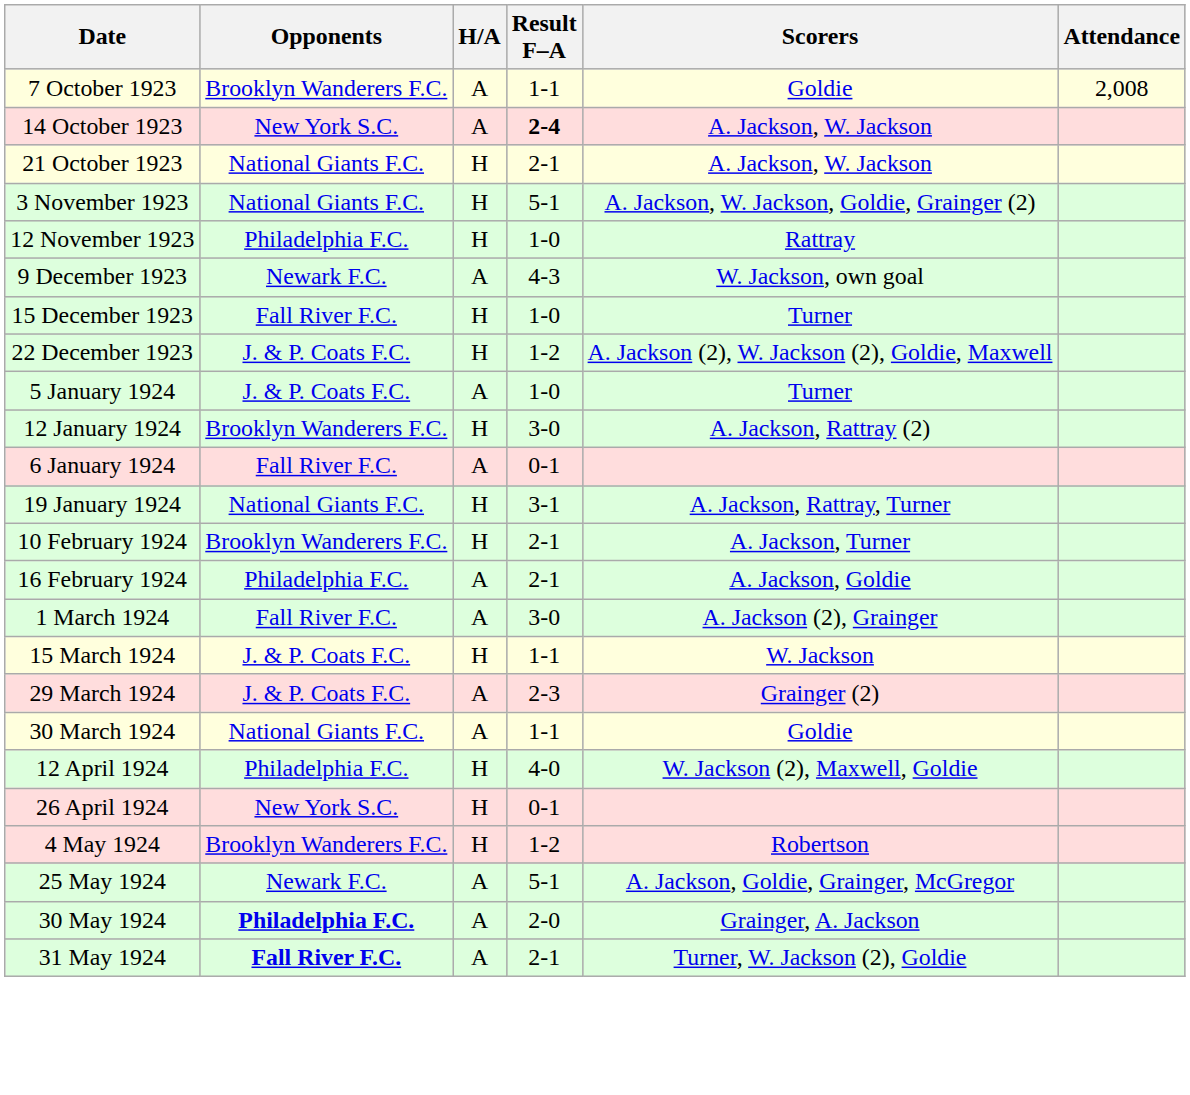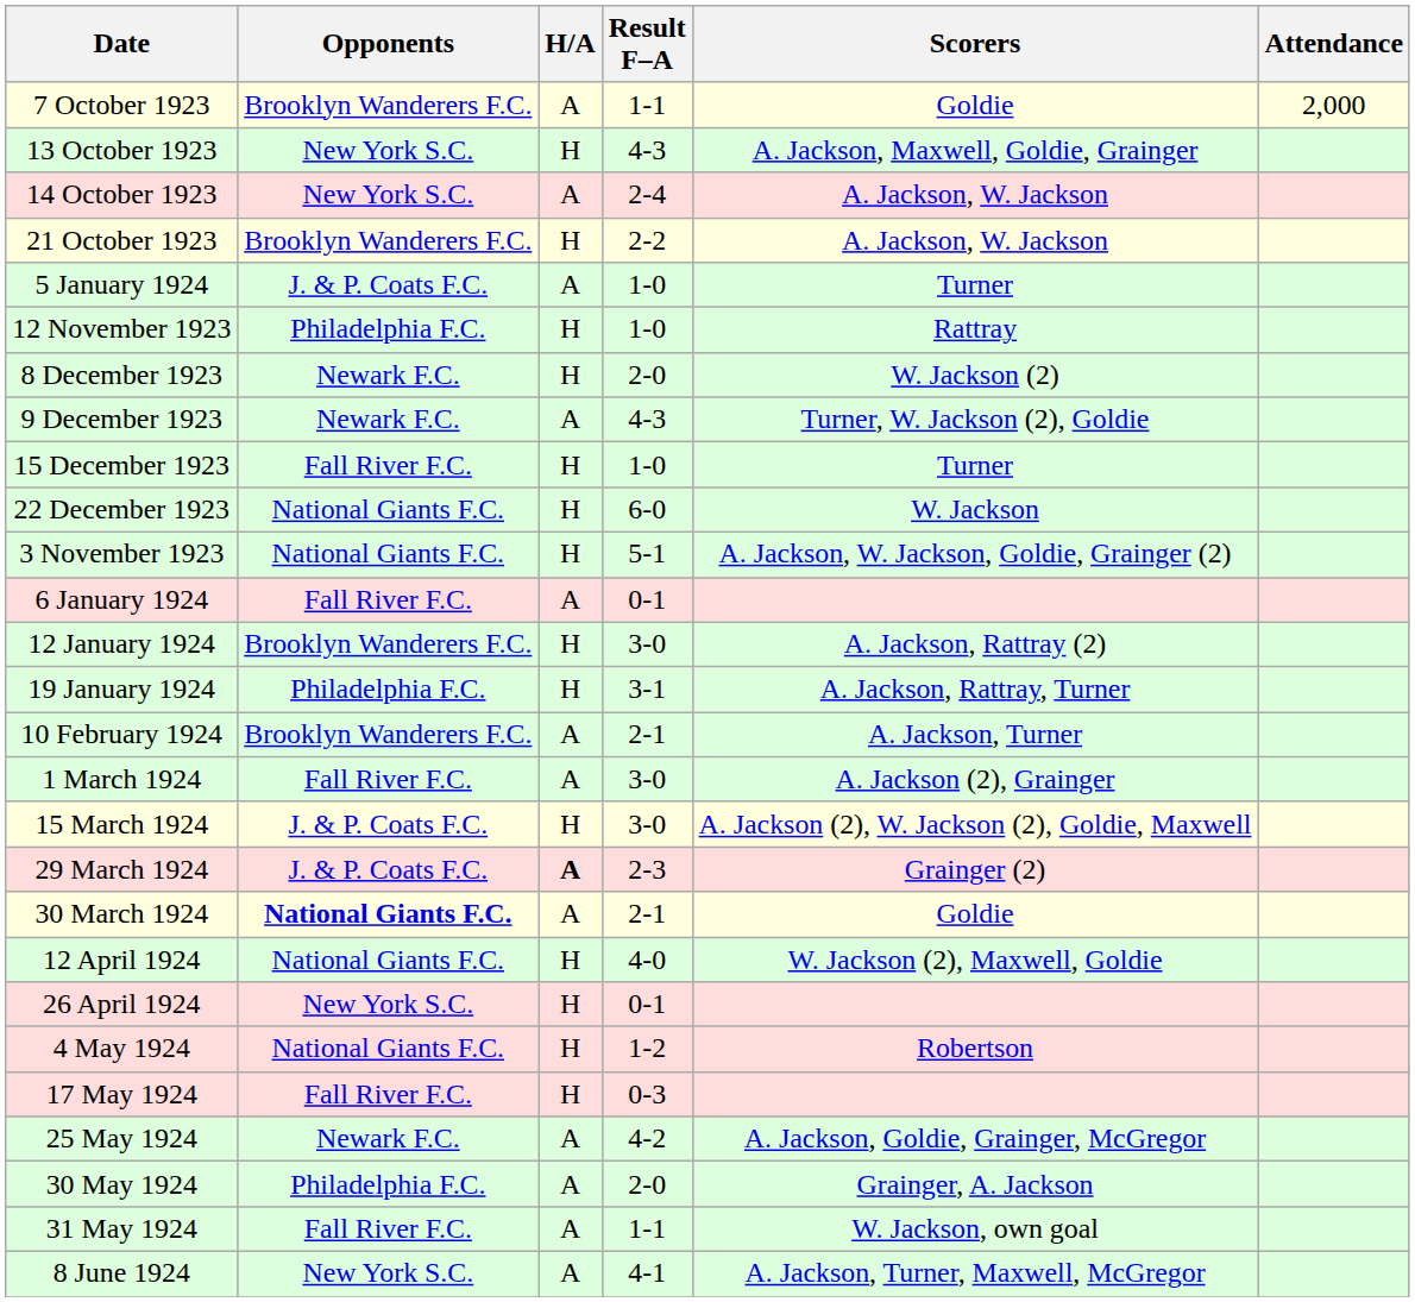 <table class="wikitable" style="text-align:center">
 <tr>
 <th>Date</th>
 <th>Opponents</th>
 <th>H/A</th>
 <th>Result<br>F–A</th>
 <th>Scorers</th>
 <th>Attendance</th>
 </tr>
 <tr bgcolor="#ffffdd">
 <td>7 October 1923</td>
 <td><a href='#'>Brooklyn Wanderers F.C.</a></td>
 <td>A</td>
 <td>1-1</td>
 <td><a href='#'>Goldie</a></td>
-<td>2,008</td>
+<td>2,000</td>
+</tr>
+<tr bgcolor="#ddffdd">
+<td>13 October 1923</td>
+<td><a href='#'>New York S.C.</a></td>
+<td>H</td>
+<td>4-3</td>
+<td><a href='#'>A. Jackson</a>, <a href='#'>Maxwell</a>, <a href='#'>Goldie</a>, <a href='#'>Grainger</a></td>
+<td></td>
 </tr>
 <tr bgcolor="#ffdddd">
 <td>14 October 1923</td>
 <td><a href='#'>New York S.C.</a></td>
 <td>A</td>
-<td><strong>2-4</strong></td>
+<td>2-4</td>
 <td><a href='#'>A. Jackson</a>, <a href='#'>W. Jackson</a></td>
 <td></td>
 </tr>
 <tr bgcolor="#ffffdd">
 <td>21 October 1923</td>
-<td><a href='#'>National Giants F.C.</a></td>
+<td><a href='#'>Brooklyn Wanderers F.C.</a></td>
 <td>H</td>
-<td>2-1</td>
+<td>2-2</td>
 <td><a href='#'>A. Jackson</a>, <a href='#'>W. Jackson</a></td>
 <td></td>
 </tr>
 <tr bgcolor="#ddffdd">
-<td>3 November 1923</td>
-<td><a href='#'>National Giants F.C.</a></td>
-<td>H</td>
-<td>5-1</td>
-<td><a href='#'>A. Jackson</a>, <a href='#'>W. Jackson</a>, <a href='#'>Goldie</a>, <a href='#'>Grainger</a> (2)</td>
+<td>5 January 1924</td>
+<td><a href='#'>J. & P. Coats F.C.</a></td>
+<td>A</td>
+<td>1-0</td>
+<td><a href='#'>Turner</a></td>
 <td></td>
 </tr>
 <tr bgcolor="#ddffdd">
 <td>12 November 1923</td>
 <td><a href='#'>Philadelphia F.C.</a></td>
 <td>H</td>
 <td>1-0</td>
 <td><a href='#'>Rattray</a></td>
 <td></td>
 </tr>
 <tr bgcolor="#ddffdd">
+<td>8 December 1923</td>
+<td><a href='#'>Newark F.C.</a></td>
+<td>H</td>
+<td>2-0</td>
+<td><a href='#'>W. Jackson</a> (2)</td>
+<td></td>
+</tr>
+<tr bgcolor="#ddffdd">
 <td>9 December 1923</td>
 <td><a href='#'>Newark F.C.</a></td>
 <td>A</td>
 <td>4-3</td>
-<td><a href='#'>W. Jackson</a>, own goal</td>
+<td><a href='#'>Turner</a>, <a href='#'>W. Jackson</a> (2), <a href='#'>Goldie</a></td>
 <td></td>
 </tr>
 <tr bgcolor="#ddffdd">
 <td>15 December 1923</td>
 <td><a href='#'>Fall River F.C.</a></td>
 <td>H</td>
 <td>1-0</td>
 <td><a href='#'>Turner</a></td>
 <td></td>
 </tr>
 <tr bgcolor="#ddffdd">
 <td>22 December 1923</td>
-<td><a href='#'>J. & P. Coats F.C.</a></td>
+<td><a href='#'>National Giants F.C.</a></td>
 <td>H</td>
-<td>1-2</td>
-<td><a href='#'>A. Jackson</a> (2), <a href='#'>W. Jackson</a> (2), <a href='#'>Goldie</a>, <a href='#'>Maxwell</a></td>
+<td>6-0</td>
+<td><a href='#'>W. Jackson</a></td>
 <td></td>
 </tr>
 <tr bgcolor="#ddffdd">
-<td>5 January 1924</td>
-<td><a href='#'>J. & P. Coats F.C.</a></td>
-<td>A</td>
-<td>1-0</td>
-<td><a href='#'>Turner</a></td>
-<td></td>
-</tr>
-<tr bgcolor="#ddffdd">
-<td>12 January 1924</td>
-<td><a href='#'>Brooklyn Wanderers F.C.</a></td>
+<td>3 November 1923</td>
+<td><a href='#'>National Giants F.C.</a></td>
 <td>H</td>
-<td>3-0</td>
-<td><a href='#'>A. Jackson</a>, <a href='#'>Rattray</a> (2)</td>
+<td>5-1</td>
+<td><a href='#'>A. Jackson</a>, <a href='#'>W. Jackson</a>, <a href='#'>Goldie</a>, <a href='#'>Grainger</a> (2)</td>
 <td></td>
 </tr>
 <tr bgcolor="#ffdddd">
 <td>6 January 1924</td>
 <td><a href='#'>Fall River F.C.</a></td>
 <td>A</td>
 <td>0-1</td>
 <td></td>
 <td></td>
 </tr>
 <tr bgcolor="#ddffdd">
+<td>12 January 1924</td>
+<td><a href='#'>Brooklyn Wanderers F.C.</a></td>
+<td>H</td>
+<td>3-0</td>
+<td><a href='#'>A. Jackson</a>, <a href='#'>Rattray</a> (2)</td>
+<td></td>
+</tr>
+<tr bgcolor="#ddffdd">
 <td>19 January 1924</td>
-<td><a href='#'>National Giants F.C.</a></td>
+<td><a href='#'>Philadelphia F.C.</a></td>
 <td>H</td>
 <td>3-1</td>
 <td><a href='#'>A. Jackson</a>, <a href='#'>Rattray</a>, <a href='#'>Turner</a></td>
 <td></td>
 </tr>
 <tr bgcolor="#ddffdd">
 <td>10 February 1924</td>
 <td><a href='#'>Brooklyn Wanderers F.C.</a></td>
-<td>H</td>
+<td>A</td>
 <td>2-1</td>
 <td><a href='#'>A. Jackson</a>, <a href='#'>Turner</a></td>
-<td></td>
-</tr>
-<tr bgcolor="#ddffdd">
-<td>16 February 1924</td>
-<td><a href='#'>Philadelphia F.C.</a></td>
-<td>A</td>
-<td>2-1</td>
-<td><a href='#'>A. Jackson</a>, <a href='#'>Goldie</a></td>
 <td></td>
 </tr>
 <tr bgcolor="#ddffdd">
 <td>1 March 1924</td>
 <td><a href='#'>Fall River F.C.</a></td>
 <td>A</td>
 <td>3-0</td>
 <td><a href='#'>A. Jackson</a> (2), <a href='#'>Grainger</a></td>
 <td></td>
 </tr>
 <tr bgcolor="#ffffdd">
 <td>15 March 1924</td>
 <td><a href='#'>J. & P. Coats F.C.</a></td>
 <td>H</td>
-<td>1-1</td>
-<td><a href='#'>W. Jackson</a></td>
+<td>3-0</td>
+<td><a href='#'>A. Jackson</a> (2), <a href='#'>W. Jackson</a> (2), <a href='#'>Goldie</a>, <a href='#'>Maxwell</a></td>
 <td></td>
 </tr>
 <tr bgcolor="#ffdddd">
 <td>29 March 1924</td>
 <td><a href='#'>J. & P. Coats F.C.</a></td>
-<td>A</td>
+<td><strong>A</strong></td>
 <td>2-3</td>
 <td><a href='#'>Grainger</a> (2)</td>
 <td></td>
 </tr>
 <tr bgcolor="#ffffdd">
 <td>30 March 1924</td>
-<td><a href='#'>National Giants F.C.</a></td>
+<td><strong><a href='#'>National Giants F.C.</a></strong></td>
 <td>A</td>
-<td>1-1</td>
+<td>2-1</td>
 <td><a href='#'>Goldie</a></td>
 <td></td>
 </tr>
 <tr bgcolor="#ddffdd">
 <td>12 April 1924</td>
-<td><a href='#'>Philadelphia F.C.</a></td>
+<td><a href='#'>National Giants F.C.</a></td>
 <td>H</td>
 <td>4-0</td>
 <td><a href='#'>W. Jackson</a> (2), <a href='#'>Maxwell</a>, <a href='#'>Goldie</a></td>
 <td></td>
 </tr>
 <tr bgcolor="#ffdddd">
 <td>26 April 1924</td>
 <td><a href='#'>New York S.C.</a></td>
 <td>H</td>
 <td>0-1</td>
 <td></td>
 <td></td>
 </tr>
 <tr bgcolor="#ffdddd">
 <td>4 May 1924</td>
-<td><a href='#'>Brooklyn Wanderers F.C.</a></td>
+<td><a href='#'>National Giants F.C.</a></td>
 <td>H</td>
 <td>1-2</td>
 <td><a href='#'>Robertson</a></td>
+<td></td>
+</tr>
+<tr bgcolor="#ffdddd">
+<td>17 May 1924</td>
+<td><a href='#'>Fall River F.C.</a></td>
+<td>H</td>
+<td>0-3</td>
+<td></td>
 <td></td>
 </tr>
 <tr bgcolor="#ddffdd">
 <td>25 May 1924</td>
 <td><a href='#'>Newark F.C.</a></td>
 <td>A</td>
-<td>5-1</td>
+<td>4-2</td>
 <td><a href='#'>A. Jackson</a>, <a href='#'>Goldie</a>, <a href='#'>Grainger</a>, <a href='#'>McGregor</a></td>
 <td></td>
 </tr>
 <tr bgcolor="#ddffdd">
 <td>30 May 1924</td>
-<td><strong><a href='#'>Philadelphia F.C.</a></strong></td>
+<td><a href='#'>Philadelphia F.C.</a></td>
 <td>A</td>
 <td>2-0</td>
 <td><a href='#'>Grainger</a>, <a href='#'>A. Jackson</a></td>
 <td></td>
 </tr>
 <tr bgcolor="#ddffdd">
 <td>31 May 1924</td>
-<td><strong><a href='#'>Fall River F.C.</a></strong></td>
+<td><a href='#'>Fall River F.C.</a></td>
 <td>A</td>
-<td>2-1</td>
-<td><a href='#'>Turner</a>, <a href='#'>W. Jackson</a> (2), <a href='#'>Goldie</a></td>
+<td>1-1</td>
+<td><a href='#'>W. Jackson</a>, own goal</td>
+<td></td>
+</tr>
+<tr bgcolor="#ddffdd">
+<td>8 June 1924</td>
+<td><a href='#'>New York S.C.</a></td>
+<td>A</td>
+<td>4-1</td>
+<td><a href='#'>A. Jackson</a>, <a href='#'>Turner</a>, <a href='#'>Maxwell</a>, <a href='#'>McGregor</a></td>
 <td></td>
 </tr>
 </table>
